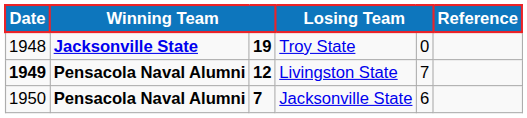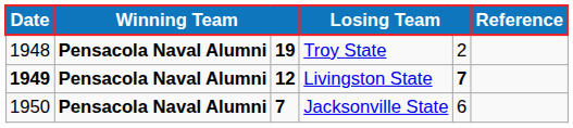 <table class="wikitable">
 <tr>
 <th style="background:#0D76BD; color:#FFFFFF; border: 2px solid #EC2328;">Date</th>
 <th style="background:#0D76BD; color:#FFFFFF; border: 2px solid #EC2328;" colspan="2">Winning Team</th>
 <th style="background:#0D76BD; color:#FFFFFF; border: 2px solid #EC2328;" colspan="2">Losing Team</th>
 <th style="background:#0D76BD; color:#FFFFFF; border: 2px solid #EC2328;">Reference</th>
 </tr>
 <tr>
 <td>1948</td>
-<td><strong><a href='#'>Jacksonville State</a></strong></td>
+<td><strong>Pensacola Naval Alumni</strong></td>
 <td><strong>19</strong></td>
 <td><a href='#'>Troy State</a></td>
-<td>0</td>
+<td>2</td>
 <td></td>
 </tr>
 <tr>
 <td><strong>1949</strong></td>
 <td><strong>Pensacola Naval Alumni</strong></td>
 <td><strong>12</strong></td>
 <td><a href='#'>Livingston State</a></td>
-<td>7</td>
+<td><strong>7</strong></td>
 <td></td>
 </tr>
 <tr>
 <td>1950</td>
 <td><strong>Pensacola Naval Alumni</strong></td>
 <td><strong>7</strong></td>
 <td><a href='#'>Jacksonville State</a></td>
 <td>6</td>
 <td></td>
 </tr>
 </table>
